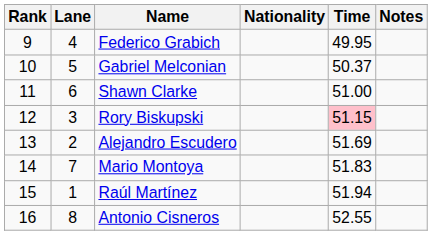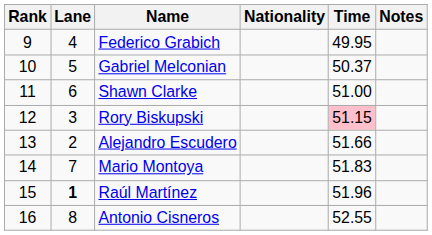 <table class="wikitable sortable" style="text-align:center">
 <tr>
 <th>Rank</th>
 <th>Lane</th>
 <th>Name</th>
 <th>Nationality</th>
 <th>Time</th>
 <th>Notes</th>
 </tr>
 <tr>
 <td>9</td>
 <td>4</td>
 <td align=left><a href='#'>Federico Grabich</a></td>
 <td align=left></td>
 <td>49.95</td>
 <td></td>
 </tr>
 <tr>
 <td>10</td>
 <td>5</td>
 <td align=left><a href='#'>Gabriel Melconian</a></td>
 <td align=left></td>
 <td>50.37</td>
 <td></td>
 </tr>
 <tr>
 <td>11</td>
 <td>6</td>
 <td align=left><a href='#'>Shawn Clarke</a></td>
 <td align=left></td>
 <td>51.00</td>
 <td></td>
 </tr>
 <tr>
 <td>12</td>
 <td>3</td>
 <td align=left><a href='#'>Rory Biskupski</a></td>
 <td align=left></td>
 <td style="background: pink;">51.15</td>
 <td></td>
 </tr>
 <tr>
 <td>13</td>
 <td>2</td>
 <td align=left><a href='#'>Alejandro Escudero</a></td>
 <td align=left></td>
-<td>51.69</td>
+<td>51.66</td>
 <td></td>
 </tr>
 <tr>
 <td>14</td>
 <td>7</td>
 <td align=left><a href='#'>Mario Montoya</a></td>
 <td align=left></td>
 <td>51.83</td>
 <td></td>
 </tr>
 <tr>
 <td>15</td>
-<td>1</td>
+<td><strong>1</strong></td>
 <td align=left><a href='#'>Raúl Martínez</a></td>
 <td align=left></td>
-<td>51.94</td>
+<td>51.96</td>
 <td></td>
 </tr>
 <tr>
 <td>16</td>
 <td>8</td>
 <td align=left><a href='#'>Antonio Cisneros</a></td>
 <td align=left></td>
 <td>52.55</td>
 <td></td>
 </tr>
 </table>
